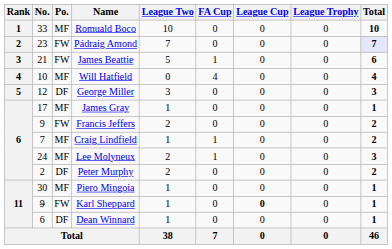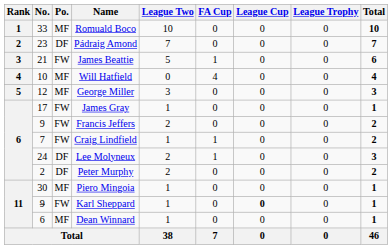 <table class="wikitable" style="text-align: center">
 <tr>
 <th>Rank</th>
 <th>No.</th>
 <th>Po.</th>
 <th>Name</th>
 <th><a href='#'>League Two</a></th>
 <th><a href='#'>FA Cup</a></th>
 <th><a href='#'>League Cup</a></th>
 <th><a href='#'>League Trophy</a></th>
 <th>Total</th>
 </tr>
 <tr>
 <th>1</th>
 <td>33</td>
 <td>MF</td>
 <td><a href='#'>Romuald Boco</a></td>
 <td>10</td>
 <td>0</td>
 <td>0</td>
 <td>0</td>
 <td><strong>10</strong></td>
 </tr>
 <tr>
 <th rowspan="1">2</th>
 <td>23</td>
-<td>FW</td>
+<td>DF</td>
 <td><a href='#'>Pádraig Amond</a></td>
 <td>7</td>
 <td>0</td>
 <td>0</td>
 <td>0</td>
-<td style="background: lavender;"><strong>7</strong></td>
+<td><strong>7</strong></td>
 </tr>
 <tr>
 <th>3</th>
 <td>21</td>
 <td>FW</td>
 <td><a href='#'>James Beattie</a></td>
 <td>5</td>
 <td>1</td>
 <td>0</td>
 <td>0</td>
 <td><strong>6</strong></td>
 </tr>
 <tr>
 <th rowspan="1">4</th>
 <td>10</td>
 <td>MF</td>
 <td><a href='#'>Will Hatfield</a></td>
 <td>0</td>
 <td>4</td>
 <td>0</td>
 <td>0</td>
 <td><strong>4</strong></td>
 </tr>
 <tr>
 <th>5</th>
 <td>12</td>
-<td>DF</td>
+<td>MF</td>
 <td><a href='#'>George Miller</a></td>
 <td>3</td>
 <td>0</td>
 <td>0</td>
 <td>0</td>
 <td><strong>3</strong></td>
 </tr>
 <tr>
 <th rowspan="5">6</th>
 <td>17</td>
-<td>MF</td>
+<td>FW</td>
 <td><a href='#'>James Gray</a></td>
 <td>1</td>
 <td>0</td>
 <td>0</td>
 <td>0</td>
 <td><strong>1</strong></td>
 </tr>
 <tr>
 <td>9</td>
 <td>FW</td>
 <td><a href='#'>Francis Jeffers</a></td>
 <td>2</td>
 <td>0</td>
 <td>0</td>
 <td>0</td>
 <td><strong>2</strong></td>
 </tr>
 <tr>
 <td>7</td>
-<td>MF</td>
+<td>FW</td>
 <td><a href='#'>Craig Lindfield</a></td>
 <td>1</td>
 <td>1</td>
 <td>0</td>
 <td>0</td>
 <td><strong>2</strong></td>
 </tr>
 <tr>
 <td>24</td>
-<td>MF</td>
+<td>DF</td>
 <td><a href='#'>Lee Molyneux</a></td>
 <td>2</td>
 <td>1</td>
 <td>0</td>
 <td>0</td>
 <td><strong>3</strong></td>
 </tr>
 <tr>
 <td>2</td>
 <td>DF</td>
 <td><a href='#'>Peter Murphy</a></td>
 <td>2</td>
 <td>0</td>
 <td>0</td>
 <td>0</td>
 <td><strong>2</strong></td>
 </tr>
 <tr>
 <th rowspan="3">11</th>
 <td>30</td>
 <td>MF</td>
 <td><a href='#'>Piero Mingoia</a></td>
 <td>1</td>
 <td>0</td>
 <td>0</td>
 <td>0</td>
 <td><strong>1</strong></td>
 </tr>
 <tr>
 <td><s>9</s></td>
 <td>FW</td>
 <td><a href='#'>Karl Sheppard</a></td>
 <td>1</td>
 <td>0</td>
 <td><strong>0</strong></td>
 <td>0</td>
 <td><strong>1</strong></td>
 </tr>
 <tr>
 <td>6</td>
-<td>DF</td>
+<td>MF</td>
 <td><a href='#'>Dean Winnard</a></td>
 <td>1</td>
 <td>0</td>
 <td>0</td>
 <td>0</td>
 <td><strong>1</strong></td>
 </tr>
 <tr>
 <th colspan="4">Total</th>
 <th>38</th>
 <th>7</th>
 <th>0</th>
 <th>0</th>
 <th>46</th>
 </tr>
 </table>
